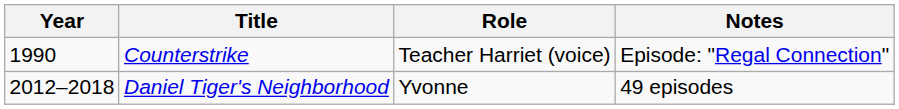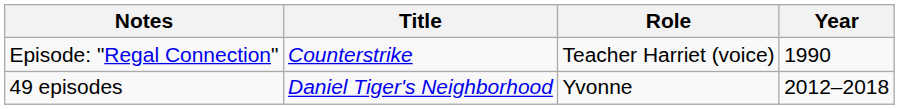 <table class="wikitable sortable">
 <tr>
-<th>Year</th>
+<th>Notes</th>
 <th>Title</th>
 <th>Role</th>
-<th>Notes</th>
+<th>Year</th>
 </tr>
 <tr>
-<td>1990</td>
+<td>Episode: "<a href='#'>Regal Connection</a>" </td>
 <td><em><a href='#'>Counterstrike</a></em></td>
 <td>Teacher Harriet (voice)</td>
-<td>Episode: "<a href='#'>Regal Connection</a>" </td>
+<td>1990</td>
 </tr>
 <tr>
-<td>2012–2018</td>
+<td>49 episodes</td>
 <td><em><a href='#'>Daniel Tiger's Neighborhood</a></em></td>
 <td>Yvonne</td>
-<td>49 episodes</td>
+<td>2012–2018</td>
 </tr>
 </table>
